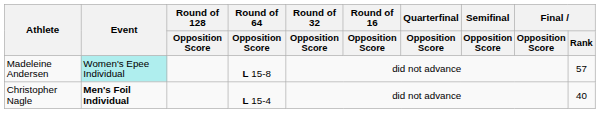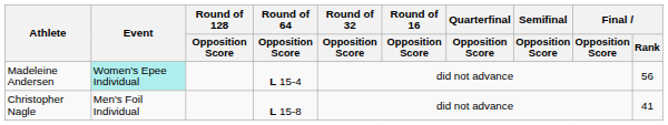 <table class="wikitable" style="font-size:90%">
 <tr>
 <th rowspan=2>Athlete</th>
 <th rowspan=2>Event</th>
 <th>Round of 128</th>
 <th>Round of 64</th>
 <th>Round of 32</th>
 <th>Round of 16</th>
 <th>Quarterfinal</th>
 <th>Semifinal</th>
 <th colspan=2>Final / </th>
 </tr>
 <tr style="font-size:95%">
 <th>Opposition<br>Score</th>
 <th>Opposition<br>Score</th>
 <th>Opposition<br>Score</th>
 <th>Opposition<br>Score</th>
 <th>Opposition<br>Score</th>
 <th>Opposition<br>Score</th>
 <th>Opposition<br>Score</th>
 <th>Rank</th>
 </tr>
 <tr align=center>
 <td align=left>Madeleine Andersen</td>
 <td align=left style="background: paleturquoise;">Women's Epee Individual</td>
 <td></td>
-<td><br><strong>L</strong> 15-8</td>
+<td><br><strong>L</strong> 15-4</td>
 <td colspan=5>did not advance</td>
-<td>57</td>
+<td>56</td>
 </tr>
 <tr align=center>
 <td align=left>Christopher Nagle</td>
-<td align=left><strong>Men's Foil Individual</strong></td>
+<td align=left>Men's Foil Individual</td>
 <td></td>
-<td><br><strong>L</strong> 15-4</td>
+<td><br><strong>L</strong> 15-8</td>
 <td colspan=5>did not advance</td>
-<td>40</td>
+<td>41</td>
 </tr>
 </table>
